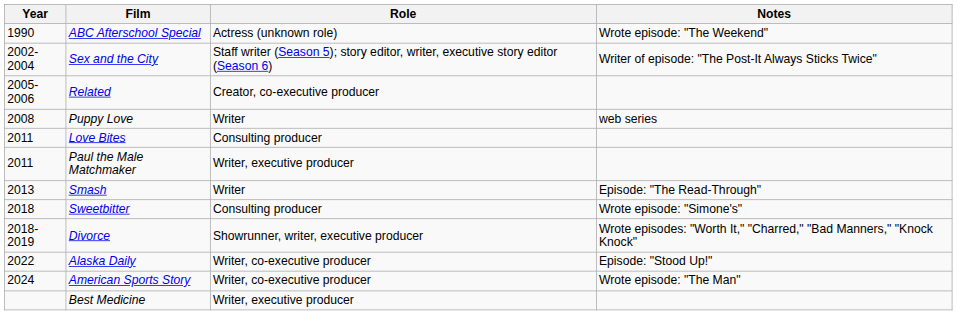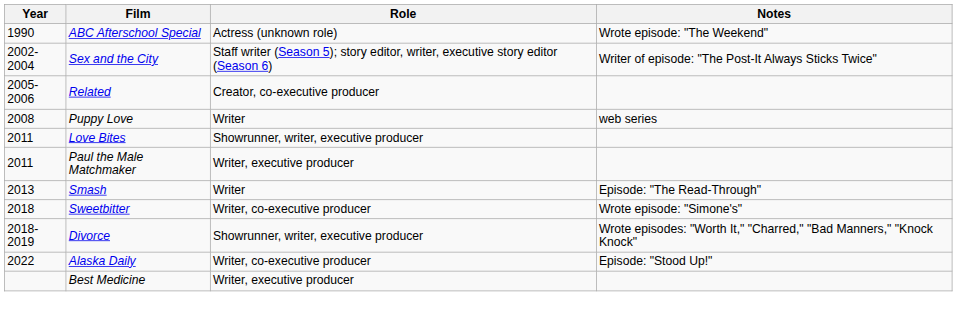 <table class="wikitable">
 <tr>
 <th>Year</th>
 <th>Film</th>
 <th>Role</th>
 <th>Notes</th>
 </tr>
 <tr>
 <td>1990</td>
 <td><em><a href='#'>ABC Afterschool Special</a></em></td>
 <td>Actress (unknown role)</td>
 <td>Wrote episode: "The Weekend"</td>
 </tr>
 <tr>
 <td>2002-2004</td>
 <td><em><a href='#'>Sex and the City</a></em></td>
 <td>Staff writer (<a href='#'>Season 5</a>); story editor, writer, executive story editor (<a href='#'>Season 6</a>)</td>
 <td>Writer of episode: "The Post-It Always Sticks Twice"</td>
 </tr>
 <tr>
 <td>2005-2006</td>
 <td><em><a href='#'>Related</a></em></td>
 <td>Creator, co-executive producer</td>
 <td></td>
 </tr>
 <tr>
 <td>2008</td>
 <td><em>Puppy Love</em></td>
 <td>Writer</td>
 <td>web series</td>
 </tr>
 <tr>
 <td>2011</td>
 <td><a href='#'><em>Love Bites</em></a></td>
-<td>Consulting producer</td>
+<td>Showrunner, writer, executive producer</td>
 <td></td>
 </tr>
 <tr>
 <td>2011</td>
 <td><em>Paul the Male Matchmaker</em></td>
 <td>Writer, executive producer</td>
 <td></td>
 </tr>
 <tr>
 <td>2013</td>
 <td><a href='#'><em>Smash</em></a></td>
 <td>Writer</td>
 <td>Episode: "The Read-Through"</td>
 </tr>
 <tr>
 <td>2018</td>
 <td><a href='#'><em>Sweetbitter</em></a></td>
-<td>Consulting producer</td>
+<td>Writer, co-executive producer</td>
 <td>Wrote episode: "Simone's"</td>
 </tr>
 <tr>
 <td>2018-2019</td>
 <td><a href='#'><em>Divorce</em></a></td>
 <td>Showrunner, writer, executive producer</td>
 <td>Wrote episodes: "Worth It," "Charred," "Bad Manners," "Knock Knock"</td>
 </tr>
 <tr>
 <td>2022</td>
 <td><em><a href='#'>Alaska Daily</a></em></td>
 <td>Writer, co-executive producer</td>
 <td>Episode: "Stood Up!"</td>
 </tr>
 <tr>
-<td>2024</td>
-<td><em><a href='#'>American Sports Story</a></em></td>
-<td>Writer, co-executive producer</td>
-<td>Wrote episode: "The Man"</td>
-</tr>
-<tr>
 <td></td>
 <td><em>Best Medicine</em></td>
 <td>Writer, executive producer</td>
 <td></td>
 </tr>
 </table>
